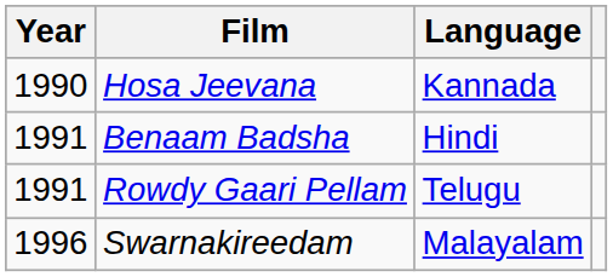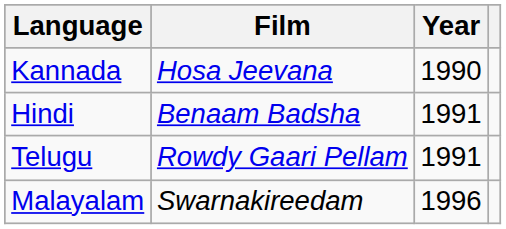 <table class="wikitable">
 <tr>
+<th>Language</th>
+<th>Film</th>
 <th>Year</th>
-<th>Film</th>
-<th>Language</th>
 <th></th>
 </tr>
 <tr>
+<td><a href='#'>Kannada</a></td>
+<td><em><a href='#'>Hosa Jeevana</a></em></td>
 <td>1990</td>
-<td><em><a href='#'>Hosa Jeevana</a></em></td>
-<td><a href='#'>Kannada</a></td>
 <td style="text-align: center;"></td>
 </tr>
 <tr>
+<td><a href='#'>Hindi</a></td>
+<td><em><a href='#'>Benaam Badsha</a></em></td>
 <td>1991</td>
-<td><em><a href='#'>Benaam Badsha</a></em></td>
-<td><a href='#'>Hindi</a></td>
 <td style="text-align: center;"></td>
 </tr>
 <tr>
+<td><a href='#'>Telugu</a></td>
+<td><em><a href='#'>Rowdy Gaari Pellam</a></em></td>
 <td>1991</td>
-<td><em><a href='#'>Rowdy Gaari Pellam</a></em></td>
-<td><a href='#'>Telugu</a></td>
 <td style="text-align: center;"></td>
 </tr>
 <tr>
+<td><a href='#'>Malayalam</a></td>
+<td><em>Swarnakireedam</em></td>
 <td>1996</td>
-<td><em>Swarnakireedam</em></td>
-<td><a href='#'>Malayalam</a></td>
 <td style="text-align: center;"></td>
 </tr>
 </table>
